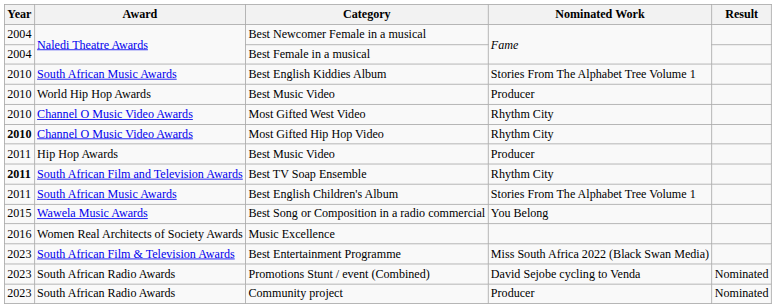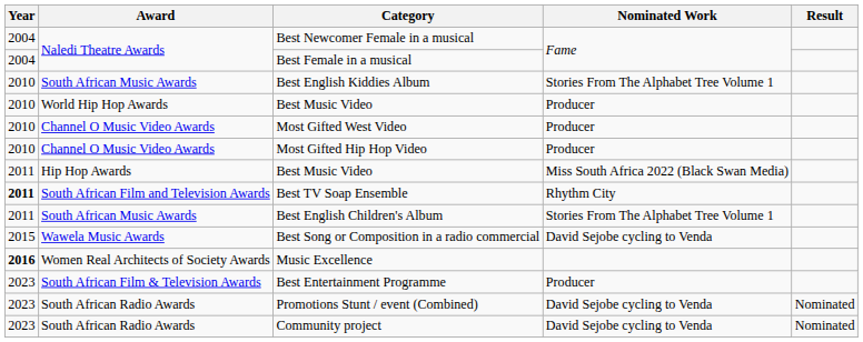 <table class="wikitable" style="font-size:90%">
 <tr>
 <th>Year</th>
 <th>Award</th>
 <th>Category</th>
 <th>Nominated Work</th>
 <th>Result</th>
 </tr>
 <tr>
 <td>2004</td>
 <td rowspan="2"><a href='#'>Naledi Theatre Awards</a></td>
 <td>Best Newcomer Female in a musical</td>
 <td rowspan="2"><em>Fame</em></td>
 <td></td>
 </tr>
 <tr>
 <td>2004</td>
 <td>Best Female in a musical</td>
 <td></td>
 </tr>
 <tr>
 <td>2010</td>
 <td><a href='#'>South African Music Awards</a></td>
 <td>Best English Kiddies Album</td>
 <td>Stories From The Alphabet Tree Volume 1 </td>
 <td></td>
 </tr>
 <tr>
 <td>2010</td>
 <td>World Hip Hop Awards</td>
 <td>Best Music Video</td>
 <td>Producer</td>
 <td></td>
 </tr>
 <tr>
 <td>2010</td>
 <td><a href='#'>Channel O Music Video Awards</a></td>
 <td>Most Gifted West Video</td>
-<td>Rhythm City</td>
+<td>Producer</td>
 <td></td>
 </tr>
 <tr>
-<td><strong>2010</strong></td>
+<td>2010</td>
 <td><a href='#'>Channel O Music Video Awards</a></td>
 <td>Most Gifted Hip Hop Video </td>
-<td>Rhythm City</td>
+<td>Producer</td>
 <td></td>
 </tr>
 <tr>
 <td>2011</td>
 <td>Hip Hop Awards </td>
 <td>Best Music Video</td>
-<td>Producer</td>
+<td>Miss South Africa 2022 (Black Swan Media) </td>
 <td></td>
 </tr>
 <tr>
 <td><strong>2011</strong></td>
 <td><a href='#'>South African Film and Television Awards</a></td>
 <td>Best TV Soap Ensemble </td>
 <td>Rhythm City</td>
 <td></td>
 </tr>
 <tr>
 <td>2011</td>
 <td><a href='#'>South African Music Awards</a></td>
 <td>Best English Children's Album</td>
 <td>Stories From The Alphabet Tree Volume 1</td>
 <td></td>
 </tr>
 <tr>
 <td>2015</td>
 <td><a href='#'>Wawela Music Awards</a></td>
 <td>Best Song or Composition in a radio commercial</td>
-<td>You Belong</td>
+<td>David Sejobe cycling to Venda</td>
 <td></td>
 </tr>
 <tr>
-<td>2016</td>
+<td><strong>2016</strong></td>
 <td>Women Real Architects of Society Awards</td>
 <td>Music Excellence </td>
 <td></td>
 <td></td>
 </tr>
 <tr>
 <td>2023</td>
 <td><a href='#'>South African Film & Television Awards</a></td>
 <td>Best Entertainment Programme</td>
-<td>Miss South Africa 2022 (Black Swan Media) </td>
+<td>Producer</td>
 <td></td>
 </tr>
 <tr>
 <td>2023</td>
 <td>South African Radio Awards</td>
 <td>Promotions Stunt / event (Combined)</td>
 <td>David Sejobe cycling to Venda</td>
 <td>Nominated</td>
 </tr>
 <tr>
 <td>2023</td>
 <td>South African Radio Awards</td>
 <td>Community project</td>
-<td>Producer</td>
+<td>David Sejobe cycling to Venda</td>
 <td>Nominated</td>
 </tr>
 </table>
